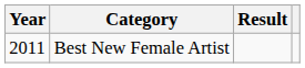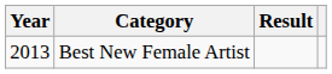 <table class="wikitable">
 <tr>
 <th>Year</th>
 <th>Category</th>
 <th>Result</th>
 <th></th>
 </tr>
 <tr>
-<td>2011</td>
+<td>2013</td>
 <td>Best New Female Artist</td>
 <td></td>
 <td></td>
 </tr>
 </table>
